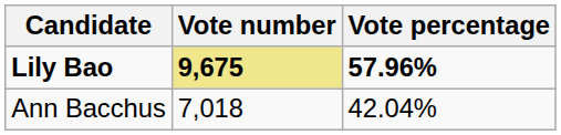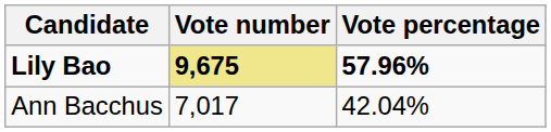 <table class="wikitable">
 <tr>
 <th>Candidate</th>
 <th>Vote number</th>
 <th>Vote percentage</th>
 </tr>
 <tr>
 <td><strong>Lily Bao</strong></td>
 <td style="background: khaki;"><strong>9,675</strong></td>
 <td><strong>57.96%</strong></td>
 </tr>
 <tr>
 <td>Ann Bacchus</td>
-<td>7,018</td>
+<td>7,017</td>
 <td>42.04%</td>
 </tr>
 </table>
